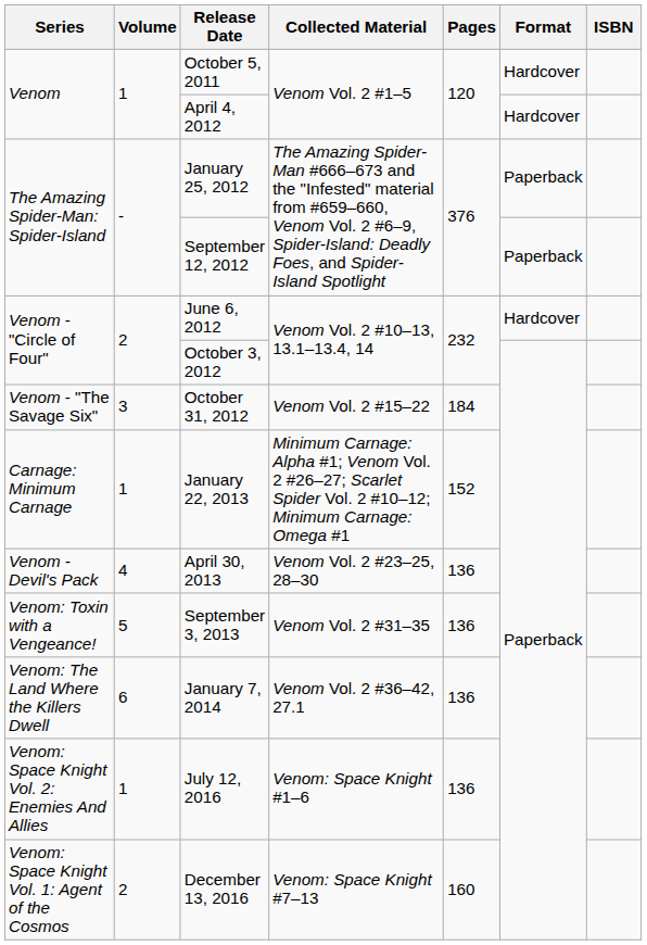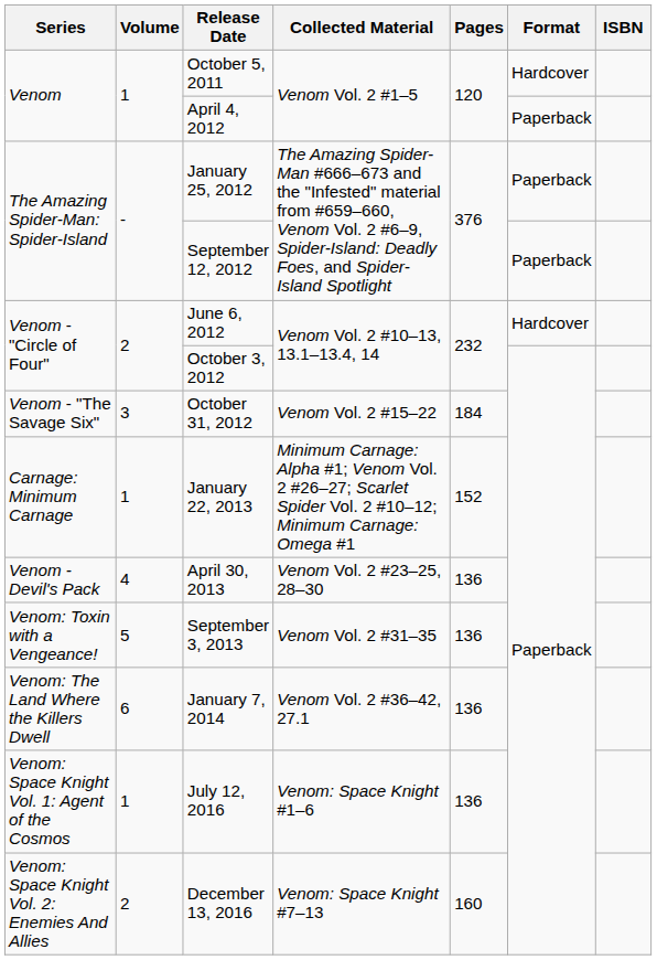 <table class="wikitable" style="width:99%;">
 <tr>
 <th style="width:20%;">Series</th>
 <th style="width:3%;">Volume</th>
 <th style="width:10%;">Release Date</th>
 <th style="width:45%;">Collected Material</th>
 <th>Pages</th>
 <th>Format</th>
 <th style="width:10%;">ISBN</th>
 </tr>
 <tr>
 <td rowspan="2"><em>Venom</em></td>
 <td rowspan="2">1</td>
 <td>October 5, 2011</td>
 <td rowspan="2"><em>Venom</em> Vol. 2 #1–5</td>
 <td rowspan="2">120</td>
 <td>Hardcover</td>
 <td></td>
 </tr>
 <tr>
 <td>April 4, 2012</td>
-<td>Hardcover</td>
+<td>Paperback</td>
 <td></td>
 </tr>
 <tr>
 <td rowspan="2"><em>The Amazing Spider-Man: Spider-Island</em></td>
 <td rowspan="2">-</td>
 <td>January 25, 2012</td>
 <td rowspan="2"><em>The Amazing Spider-Man</em> #666–673 and the "Infested" material from #659–660, <em>Venom</em> Vol. 2 #6–9, <em>Spider-Island: Deadly Foes</em>, and <em>Spider-Island Spotlight</em></td>
 <td rowspan="2">376</td>
 <td>Paperback</td>
 <td></td>
 </tr>
 <tr>
 <td>September 12, 2012</td>
 <td>Paperback</td>
 <td></td>
 </tr>
 <tr>
 <td rowspan="2"><em>Venom</em> - "Circle of Four"</td>
 <td rowspan="2">2</td>
 <td>June 6, 2012</td>
 <td rowspan="2"><em>Venom</em> Vol. 2 #10–13, 13.1–13.4, 14</td>
 <td rowspan="2">232</td>
 <td>Hardcover</td>
 <td></td>
 </tr>
 <tr>
 <td>October 3, 2012</td>
 <td rowspan="8">Paperback</td>
 <td></td>
 </tr>
 <tr>
 <td><em>Venom</em> - "The Savage Six"</td>
 <td>3</td>
 <td>October 31, 2012</td>
 <td><em>Venom</em> Vol. 2 #15–22</td>
 <td>184</td>
 <td></td>
 </tr>
 <tr>
 <td><em>Carnage: Minimum Carnage</em></td>
 <td>1</td>
 <td>January 22, 2013</td>
 <td><em>Minimum Carnage: Alpha</em> #1; <em>Venom</em> Vol. 2 #26–27; <em>Scarlet Spider</em> Vol. 2 #10–12; <em>Minimum Carnage: Omega</em> #1</td>
 <td>152</td>
 <td></td>
 </tr>
 <tr>
 <td><em>Venom - Devil's Pack</em></td>
 <td>4</td>
 <td>April 30, 2013</td>
 <td><em>Venom</em> Vol. 2 #23–25, 28–30</td>
 <td>136</td>
 <td></td>
 </tr>
 <tr>
 <td><em>Venom: Toxin with a Vengeance!</em></td>
 <td>5</td>
 <td>September 3, 2013</td>
 <td><em>Venom</em> Vol. 2 #31–35</td>
 <td>136</td>
 <td></td>
 </tr>
 <tr>
 <td><em>Venom: The Land Where the Killers Dwell</em></td>
 <td>6</td>
 <td>January 7, 2014</td>
 <td><em>Venom</em> Vol. 2 #36–42, 27.1</td>
 <td>136</td>
 <td></td>
 </tr>
 <tr>
-<td><em>Venom: Space Knight Vol. 2: Enemies And Allies</em></td>
+<td><em>Venom: Space Knight Vol. 1: Agent of the Cosmos</em></td>
 <td>1</td>
 <td>July 12, 2016</td>
 <td><em>Venom: Space Knight</em> #1–6</td>
 <td>136</td>
 <td></td>
 </tr>
 <tr>
-<td><em>Venom: Space Knight Vol. 1: Agent of the Cosmos</em></td>
+<td><em>Venom: Space Knight Vol. 2: Enemies And Allies</em></td>
 <td>2</td>
 <td>December 13, 2016</td>
 <td><em>Venom: Space Knight</em> #7–13</td>
 <td>160</td>
 <td></td>
 </tr>
 </table>
